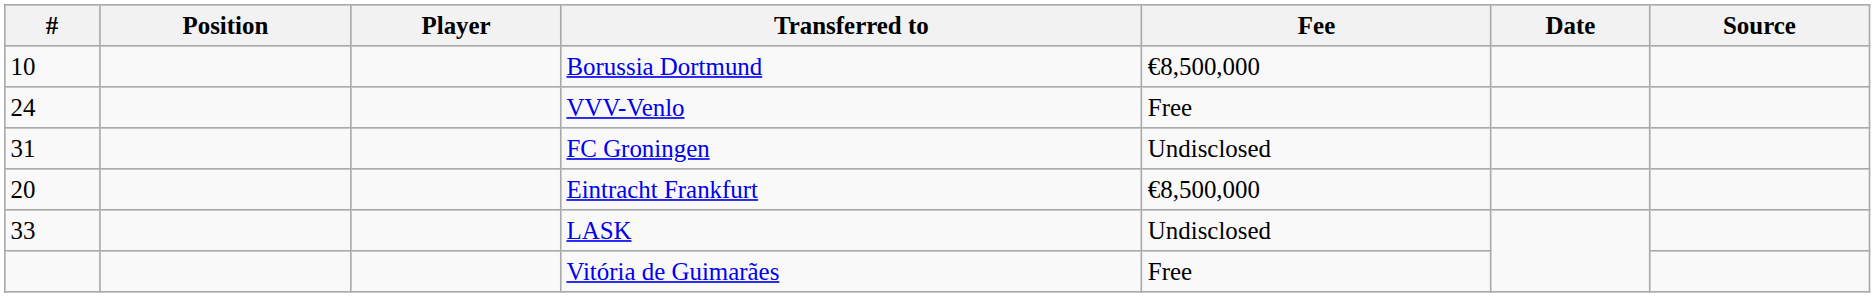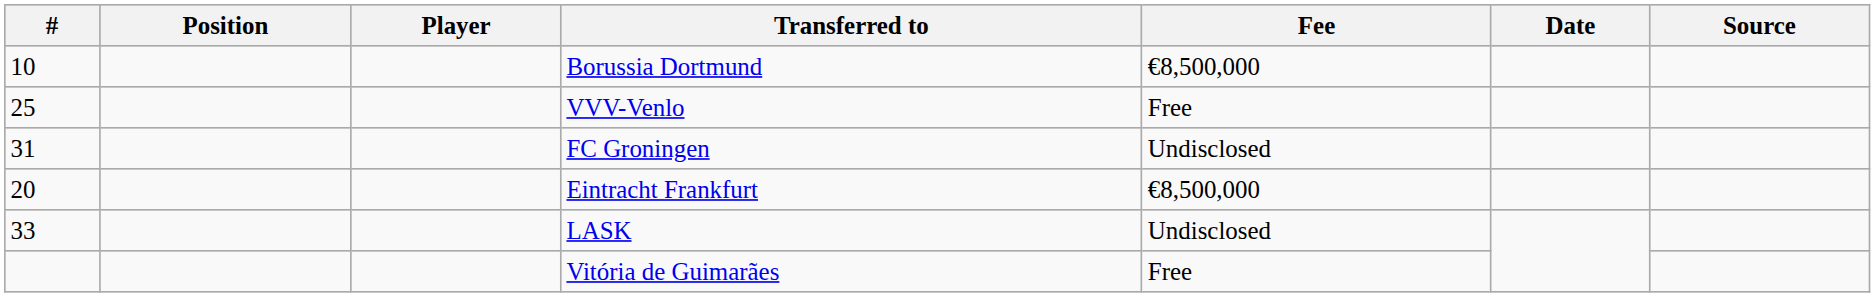 <table class="wikitable sortable" style="width:90%; text-align:center; font-size:95%; text-align:left;">
 <tr>
 <th>#</th>
 <th>Position</th>
 <th>Player</th>
 <th>Transferred to</th>
 <th>Fee</th>
 <th>Date</th>
 <th>Source</th>
 </tr>
 <tr>
 <td>10</td>
 <td></td>
 <td></td>
 <td> <a href='#'>Borussia Dortmund</a></td>
 <td>€8,500,000</td>
 <td></td>
 <td></td>
 </tr>
 <tr>
-<td>24</td>
+<td>25</td>
 <td></td>
 <td></td>
 <td> <a href='#'>VVV-Venlo</a></td>
 <td>Free</td>
 <td></td>
 <td></td>
 </tr>
 <tr>
 <td>31</td>
 <td></td>
 <td></td>
 <td> <a href='#'>FC Groningen</a></td>
 <td>Undisclosed</td>
 <td></td>
 <td></td>
 </tr>
 <tr>
 <td>20</td>
 <td></td>
 <td></td>
 <td> <a href='#'>Eintracht Frankfurt</a></td>
 <td>€8,500,000</td>
 <td></td>
 <td></td>
 </tr>
 <tr>
 <td>33</td>
 <td></td>
 <td></td>
 <td> <a href='#'>LASK</a></td>
 <td>Undisclosed</td>
 <td rowspan=2></td>
 <td></td>
 </tr>
 <tr>
 <td></td>
 <td></td>
 <td></td>
 <td> <a href='#'>Vitória de Guimarães</a></td>
 <td>Free</td>
 <td></td>
 </tr>
 </table>
